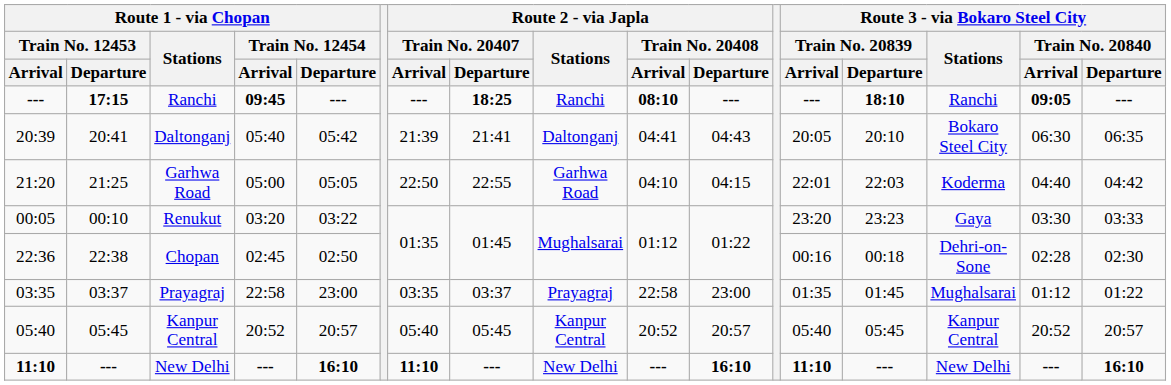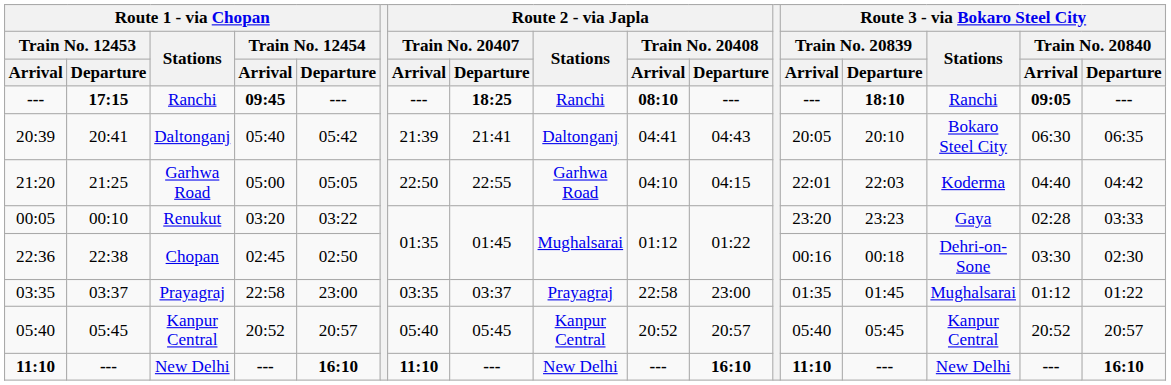 <table class="wikitable" width="65%" style="text-align: center;">
 <tr>
 <th colspan="5">Route 1 - via <a href='#'>Chopan</a></th>
 <th rowspan="11"></th>
 <th colspan="5">Route 2 - via Japla</th>
 <th rowspan="11"></th>
 <th colspan="5">Route 3 - via <a href='#'>Bokaro Steel City</a></th>
 </tr>
 <tr>
 <th colspan="2">Train No. 12453</th>
 <th rowspan="2">Stations</th>
 <th colspan="2">Train No. 12454</th>
 <th colspan="2">Train No. 20407</th>
 <th rowspan="2">Stations</th>
 <th colspan="2">Train No. 20408</th>
 <th colspan="2">Train No. 20839</th>
 <th rowspan="2">Stations</th>
 <th colspan="2">Train No. 20840</th>
 </tr>
 <tr>
 <th><strong>Arrival</strong></th>
 <th><strong>Departure</strong></th>
 <th><strong>Arrival</strong></th>
 <th><strong>Departure</strong></th>
 <th><strong>Arrival</strong></th>
 <th><strong>Departure</strong></th>
 <th><strong>Arrival</strong></th>
 <th><strong>Departure</strong></th>
 <th><strong>Arrival</strong></th>
 <th><strong>Departure</strong></th>
 <th><strong>Arrival</strong></th>
 <th><strong>Departure</strong></th>
 </tr>
 <tr>
 <td><strong>---</strong></td>
 <td><strong>17:15</strong></td>
 <td><a href='#'>Ranchi</a></td>
 <td><strong>09:45</strong></td>
 <td><strong>---</strong></td>
 <td><strong>---</strong></td>
 <td><strong>18:25</strong></td>
 <td><a href='#'>Ranchi</a></td>
 <td><strong>08:10</strong></td>
 <td><strong>---</strong></td>
 <td><strong>---</strong></td>
 <td><strong>18:10</strong></td>
 <td><a href='#'>Ranchi</a></td>
 <td><strong>09:05</strong></td>
 <td><strong>---</strong></td>
 </tr>
 <tr>
 <td>20:39</td>
 <td>20:41</td>
 <td><a href='#'>Daltonganj</a></td>
 <td>05:40</td>
 <td>05:42</td>
 <td>21:39</td>
 <td>21:41</td>
 <td><a href='#'>Daltonganj</a></td>
 <td>04:41</td>
 <td>04:43</td>
 <td>20:05</td>
 <td>20:10</td>
 <td><a href='#'>Bokaro Steel City</a></td>
 <td>06:30</td>
 <td>06:35</td>
 </tr>
 <tr>
 <td>21:20</td>
 <td>21:25</td>
 <td><a href='#'>Garhwa Road</a></td>
 <td>05:00</td>
 <td>05:05</td>
 <td>22:50</td>
 <td>22:55</td>
 <td><a href='#'>Garhwa Road</a></td>
 <td>04:10</td>
 <td>04:15</td>
 <td>22:01</td>
 <td>22:03</td>
 <td><a href='#'>Koderma</a></td>
 <td>04:40</td>
 <td>04:42</td>
 </tr>
 <tr>
 <td>00:05</td>
 <td>00:10</td>
 <td><a href='#'>Renukut</a></td>
 <td>03:20</td>
 <td>03:22</td>
 <td rowspan="2">01:35</td>
 <td rowspan="2">01:45</td>
 <td rowspan="2"><a href='#'>Mughalsarai</a></td>
 <td rowspan="2">01:12</td>
 <td rowspan="2">01:22</td>
 <td>23:20</td>
 <td>23:23</td>
 <td><a href='#'>Gaya</a></td>
-<td>03:30</td>
+<td>02:28</td>
 <td>03:33</td>
 </tr>
 <tr>
 <td>22:36</td>
 <td>22:38</td>
 <td><a href='#'>Chopan</a></td>
 <td>02:45</td>
 <td>02:50</td>
 <td>00:16</td>
 <td>00:18</td>
 <td><a href='#'>Dehri-on-Sone</a></td>
-<td>02:28</td>
+<td>03:30</td>
 <td>02:30</td>
 </tr>
 <tr>
 <td>03:35</td>
 <td>03:37</td>
 <td><a href='#'>Prayagraj</a></td>
 <td>22:58</td>
 <td>23:00</td>
 <td>03:35</td>
 <td>03:37</td>
 <td><a href='#'>Prayagraj</a></td>
 <td>22:58</td>
 <td>23:00</td>
 <td>01:35</td>
 <td>01:45</td>
 <td><a href='#'>Mughalsarai</a></td>
 <td>01:12</td>
 <td>01:22</td>
 </tr>
 <tr>
 <td>05:40</td>
 <td>05:45</td>
 <td><a href='#'>Kanpur Central</a></td>
 <td>20:52</td>
 <td>20:57</td>
 <td>05:40</td>
 <td>05:45</td>
 <td><a href='#'>Kanpur Central</a></td>
 <td>20:52</td>
 <td>20:57</td>
 <td>05:40</td>
 <td>05:45</td>
 <td><a href='#'>Kanpur Central</a></td>
 <td>20:52</td>
 <td>20:57</td>
 </tr>
 <tr>
 <td><strong>11:10</strong></td>
 <td><strong>---</strong></td>
 <td><a href='#'>New Delhi</a></td>
 <td><strong>---</strong></td>
 <td><strong>16:10</strong></td>
 <td><strong>11:10</strong></td>
 <td><strong>---</strong></td>
 <td><a href='#'>New Delhi</a></td>
 <td><strong>---</strong></td>
 <td><strong>16:10</strong></td>
 <td><strong>11:10</strong></td>
 <td><strong>---</strong></td>
 <td><a href='#'>New Delhi</a></td>
 <td><strong>---</strong></td>
 <td><strong>16:10</strong></td>
 </tr>
 </table>
